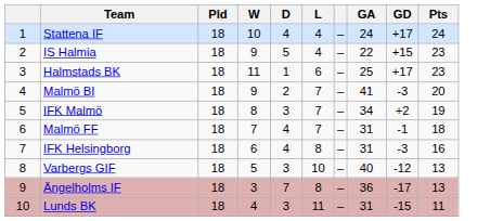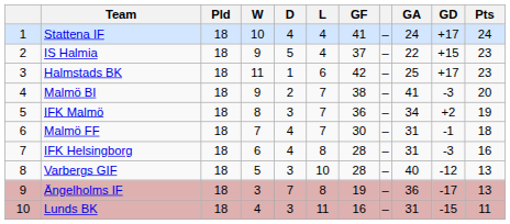 <table class="wikitable" style="text-align: center;">
 <tr>
 <th style="width: 40px;"></th>
 <th style="width: 200px;">Team</th>
 <th style="width: 45px;">Pld</th>
 <th style="width: 35px;">W</th>
 <th style="width: 35px;">D</th>
 <th style="width: 35px;">L</th>
+<th style="width: 45px;">GF</th>
 <th></th>
 <th style="width: 45px;">GA</th>
 <th style="width: 35px;">GD</th>
 <th style="width: 45px;">Pts</th>
 </tr>
 <tr style="background: #d2e6ff">
 <td>1</td>
 <td style="text-align: left;"><a href='#'>Stattena IF</a></td>
 <td>18</td>
 <td>10</td>
 <td>4</td>
 <td>4</td>
+<td>41</td>
 <td>–</td>
 <td>24</td>
 <td>+17</td>
 <td>24</td>
 </tr>
 <tr>
 <td>2</td>
 <td style="text-align: left;"><a href='#'>IS Halmia</a></td>
 <td>18</td>
 <td>9</td>
 <td>5</td>
 <td>4</td>
+<td>37</td>
 <td>–</td>
 <td>22</td>
 <td>+15</td>
 <td>23</td>
 </tr>
 <tr>
 <td>3</td>
 <td style="text-align: left;"><a href='#'>Halmstads BK</a></td>
 <td>18</td>
 <td>11</td>
 <td>1</td>
 <td>6</td>
+<td>42</td>
 <td>–</td>
 <td>25</td>
 <td>+17</td>
 <td>23</td>
 </tr>
 <tr>
 <td>4</td>
 <td style="text-align: left;"><a href='#'>Malmö BI</a></td>
 <td>18</td>
 <td>9</td>
 <td>2</td>
 <td>7</td>
+<td>38</td>
 <td>–</td>
 <td>41</td>
 <td>-3</td>
 <td>20</td>
 </tr>
 <tr>
 <td>5</td>
 <td style="text-align: left;"><a href='#'>IFK Malmö</a></td>
 <td>18</td>
 <td>8</td>
 <td>3</td>
 <td>7</td>
+<td>36</td>
 <td>–</td>
 <td>34</td>
 <td>+2</td>
 <td>19</td>
 </tr>
 <tr>
 <td>6</td>
 <td style="text-align: left;"><a href='#'>Malmö FF</a></td>
 <td>18</td>
 <td>7</td>
 <td>4</td>
 <td>7</td>
+<td>30</td>
 <td>–</td>
 <td>31</td>
 <td>-1</td>
 <td>18</td>
 </tr>
 <tr>
 <td>7</td>
 <td style="text-align: left;"><a href='#'>IFK Helsingborg</a></td>
 <td>18</td>
 <td>6</td>
 <td>4</td>
 <td>8</td>
+<td>28</td>
 <td>–</td>
 <td>31</td>
 <td>-3</td>
 <td>16</td>
 </tr>
 <tr>
 <td>8</td>
 <td style="text-align: left;"><a href='#'>Varbergs GIF</a></td>
 <td>18</td>
 <td>5</td>
 <td>3</td>
 <td>10</td>
+<td>28</td>
 <td>–</td>
 <td>40</td>
 <td>-12</td>
 <td>13</td>
 </tr>
 <tr style="background: #deb0b0">
 <td>9</td>
 <td style="text-align: left;"><a href='#'>Ängelholms IF</a></td>
 <td>18</td>
 <td>3</td>
 <td>7</td>
 <td>8</td>
+<td>19</td>
 <td>–</td>
 <td>36</td>
 <td>-17</td>
 <td>13</td>
 </tr>
 <tr style="background: #deb0b0">
 <td>10</td>
 <td style="text-align: left;"><a href='#'>Lunds BK</a></td>
 <td>18</td>
 <td>4</td>
 <td>3</td>
 <td>11</td>
+<td>16</td>
 <td>–</td>
 <td>31</td>
 <td>-15</td>
 <td>11</td>
 </tr>
 </table>
